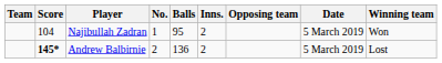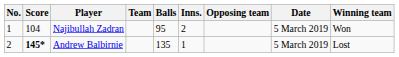 <table style="font-size:95%" class="wikitable sortable">
 <tr>
-<th>Team</th>
+<th>No.</th>
 <th>Score</th>
 <th>Player</th>
-<th>No.</th>
+<th>Team</th>
 <th>Balls</th>
 <th>Inns.</th>
 <th>Opposing team</th>
 <th>Date</th>
 <th>Winning team</th>
 </tr>
 <tr>
-<td></td>
+<td>1</td>
 <td>104</td>
 <td><a href='#'>Najibullah Zadran</a></td>
-<td>1</td>
+<td></td>
 <td>95</td>
 <td>2</td>
 <td></td>
 <td>5 March 2019</td>
 <td>Won</td>
 </tr>
 <tr>
-<td></td>
+<td>2</td>
 <td><strong>145*</strong></td>
 <td><a href='#'>Andrew Balbirnie</a></td>
-<td>2</td>
-<td>136</td>
-<td>2</td>
+<td></td>
+<td>135</td>
+<td>1</td>
 <td></td>
 <td>5 March 2019</td>
 <td>Lost</td>
 </tr>
 </table>
